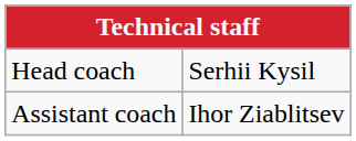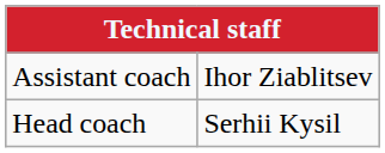 <table class=wikitable bgcolor="white" cellpadding="3" cellspacing="0" border="1" style="font-size: 95%; border-collapse: collapse;">
 <tr>
 <th colspan="2" style="margin:0.7em;color:#F0F8FF;text-align:center;background:#D3212D">Technical staff</th>
 </tr>
 <tr>
+<td align="left">Assistant coach</td>
+<td align="left"> Ihor Ziablitsev</td>
+</tr>
+<tr>
 <td align="left">Head coach</td>
 <td align="left"> Serhii Kysil</td>
 </tr>
-<tr>
-<td align="left">Assistant coach</td>
-<td align="left"> Ihor Ziablitsev</td>
-</tr>
 </table>
